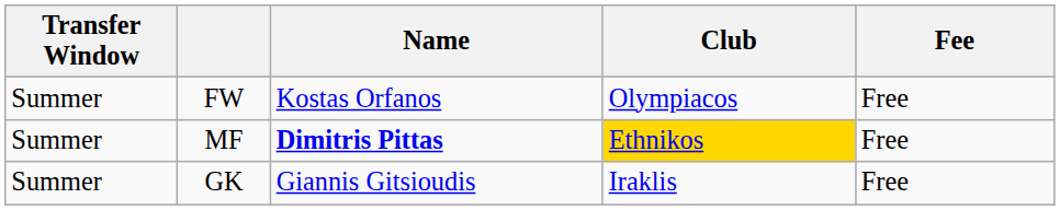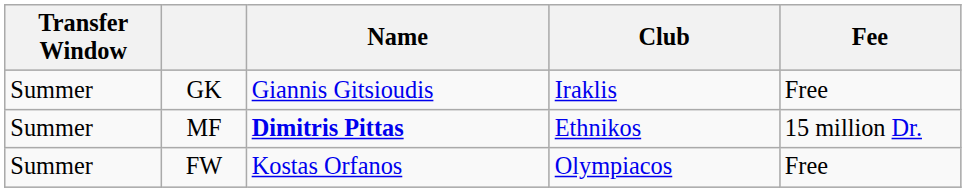 <table class="wikitable plainrowheaders">
 <tr>
 <th scope="col" style="width:6em;">Transfer Window</th>
 <th scope="col" style="width:3em;"></th>
 <th scope="col" style="width:12em;">Name</th>
 <th scope="col" style="width:9em;">Club</th>
 <th scope="col" style="width:7em;">Fee</th>
 </tr>
 <tr>
 <td>Summer</td>
-<td align="center">FW</td>
-<td> <a href='#'>Kostas Orfanos</a></td>
-<td> <a href='#'>Olympiacos</a></td>
+<td align="center">GK</td>
+<td> <a href='#'>Giannis Gitsioudis</a></td>
+<td> <a href='#'>Iraklis</a></td>
 <td>Free</td>
 </tr>
 <tr>
 <td>Summer</td>
 <td align="center">MF</td>
 <td><strong> <a href='#'>Dimitris Pittas</a></strong></td>
-<td style="background: gold;"> <a href='#'>Ethnikos</a></td>
-<td>Free</td>
+<td> <a href='#'>Ethnikos</a></td>
+<td>15 million <a href='#'>Dr.</a></td>
 </tr>
 <tr>
 <td>Summer</td>
-<td align="center">GK</td>
-<td> <a href='#'>Giannis Gitsioudis</a></td>
-<td> <a href='#'>Iraklis</a></td>
+<td align="center">FW</td>
+<td> <a href='#'>Kostas Orfanos</a></td>
+<td> <a href='#'>Olympiacos</a></td>
 <td>Free</td>
 </tr>
 </table>
